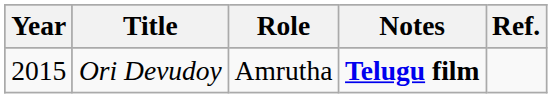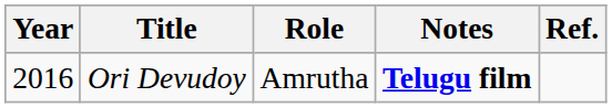 <table class="wikitable sortable">
 <tr>
 <th>Year</th>
 <th>Title</th>
 <th>Role</th>
 <th class="unsortable">Notes</th>
 <th class="unsortable">Ref.</th>
 </tr>
 <tr>
-<td>2015</td>
+<td>2016</td>
 <td><em>Ori Devudoy</em></td>
 <td>Amrutha</td>
 <td><strong><a href='#'>Telugu</a> film</strong></td>
 <td></td>
 </tr>
 </table>
